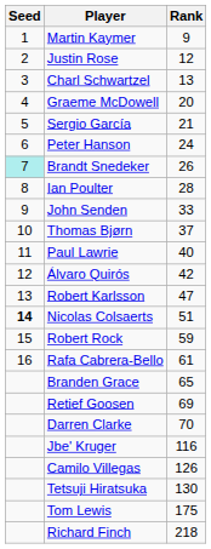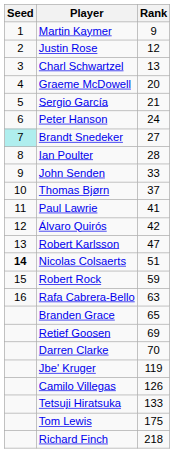 <table class=wikitable>
 <tr>
 <th>Seed</th>
 <th>Player</th>
 <th>Rank</th>
 </tr>
 <tr>
 <td align=center>1</td>
 <td> <a href='#'>Martin Kaymer</a></td>
 <td align=center>9</td>
 </tr>
 <tr>
 <td align=center>2</td>
 <td> <a href='#'>Justin Rose</a></td>
 <td align=center>12</td>
 </tr>
 <tr>
 <td align=center>3</td>
 <td> <a href='#'>Charl Schwartzel</a></td>
 <td align=center>13</td>
 </tr>
 <tr>
 <td align=center>4</td>
 <td> <a href='#'>Graeme McDowell</a></td>
 <td align=center>20</td>
 </tr>
 <tr>
 <td align=center>5</td>
 <td> <a href='#'>Sergio García</a></td>
 <td align=center>21</td>
 </tr>
 <tr>
 <td align=center>6</td>
 <td> <a href='#'>Peter Hanson</a></td>
 <td align=center>24</td>
 </tr>
 <tr>
 <td align=center style="background: paleturquoise;">7</td>
 <td> <a href='#'>Brandt Snedeker</a></td>
-<td align=center>26</td>
+<td align=center>27</td>
 </tr>
 <tr>
 <td align=center>8</td>
 <td> <a href='#'>Ian Poulter</a></td>
 <td align=center>28</td>
 </tr>
 <tr>
 <td align=center>9</td>
 <td> <a href='#'>John Senden</a></td>
 <td align=center>33</td>
 </tr>
 <tr>
 <td align=center>10</td>
 <td> <a href='#'>Thomas Bjørn</a></td>
 <td align=center>37</td>
 </tr>
 <tr>
 <td align=center>11</td>
 <td> <a href='#'>Paul Lawrie</a></td>
-<td align=center>40</td>
+<td align=center>41</td>
 </tr>
 <tr>
 <td align=center>12</td>
 <td> <a href='#'>Álvaro Quirós</a></td>
 <td align=center>42</td>
 </tr>
 <tr>
 <td align=center>13</td>
 <td> <a href='#'>Robert Karlsson</a></td>
 <td align=center>47</td>
 </tr>
 <tr>
 <td align=center><strong>14</strong></td>
 <td> <a href='#'>Nicolas Colsaerts</a></td>
 <td align=center>51</td>
 </tr>
 <tr>
 <td align=center>15</td>
 <td> <a href='#'>Robert Rock</a></td>
 <td align=center>59</td>
 </tr>
 <tr>
 <td align=center>16</td>
 <td> <a href='#'>Rafa Cabrera-Bello</a></td>
-<td align=center>61</td>
+<td align=center>63</td>
 </tr>
 <tr>
 <td></td>
 <td> <a href='#'>Branden Grace</a></td>
 <td align=center>65</td>
 </tr>
 <tr>
 <td></td>
 <td> <a href='#'>Retief Goosen</a></td>
 <td align=center>69</td>
 </tr>
 <tr>
 <td></td>
 <td> <a href='#'>Darren Clarke</a></td>
 <td align=center>70</td>
 </tr>
 <tr>
 <td></td>
 <td> <a href='#'>Jbe' Kruger</a></td>
-<td align=center>116</td>
+<td align=center>119</td>
 </tr>
 <tr>
 <td></td>
 <td> <a href='#'>Camilo Villegas</a></td>
 <td align=center>126</td>
 </tr>
 <tr>
 <td></td>
 <td> <a href='#'>Tetsuji Hiratsuka</a></td>
-<td align=center>130</td>
+<td align=center>133</td>
 </tr>
 <tr>
 <td></td>
 <td> <a href='#'>Tom Lewis</a></td>
 <td align=center>175</td>
 </tr>
 <tr>
 <td></td>
 <td> <a href='#'>Richard Finch</a></td>
 <td align=center>218</td>
 </tr>
 </table>
